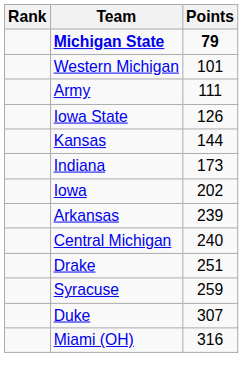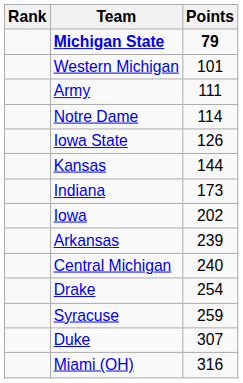 <table class="wikitable sortable" style="text-align:center">
 <tr>
 <th>Rank</th>
 <th>Team</th>
 <th>Points</th>
 </tr>
 <tr>
 <td></td>
 <td align=left><strong><a href='#'>Michigan State</a></strong></td>
 <td><strong>79</strong></td>
 </tr>
 <tr>
 <td></td>
 <td align=left><a href='#'>Western Michigan</a></td>
 <td>101</td>
 </tr>
 <tr>
 <td></td>
 <td align=left><a href='#'>Army</a></td>
 <td>111</td>
+</tr>
+<tr>
+<td></td>
+<td align=left><a href='#'>Notre Dame</a></td>
+<td>114</td>
 </tr>
 <tr>
 <td></td>
 <td align=left><a href='#'>Iowa State</a></td>
 <td>126</td>
 </tr>
 <tr>
 <td></td>
 <td align=left><a href='#'>Kansas</a></td>
 <td>144</td>
 </tr>
 <tr>
 <td></td>
 <td align=left><a href='#'>Indiana</a></td>
 <td>173</td>
 </tr>
 <tr>
 <td></td>
 <td align=left><a href='#'>Iowa</a></td>
 <td>202</td>
 </tr>
 <tr>
 <td></td>
 <td align=left><a href='#'>Arkansas</a></td>
 <td>239</td>
 </tr>
 <tr>
 <td></td>
 <td align=left><a href='#'>Central Michigan</a></td>
 <td>240</td>
 </tr>
 <tr>
 <td></td>
 <td align=left><a href='#'>Drake</a></td>
-<td>251</td>
+<td>254</td>
 </tr>
 <tr>
 <td></td>
 <td align=left><a href='#'>Syracuse</a></td>
 <td>259</td>
 </tr>
 <tr>
 <td></td>
 <td align=left><a href='#'>Duke</a></td>
 <td>307</td>
 </tr>
 <tr>
 <td></td>
 <td align=left><a href='#'>Miami (OH)</a></td>
 <td>316</td>
 </tr>
 </table>
